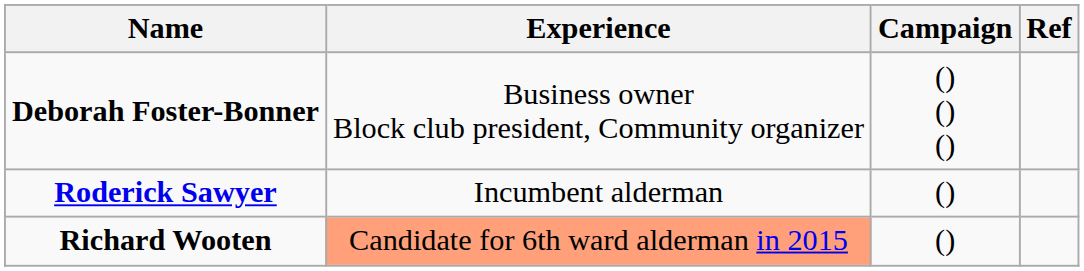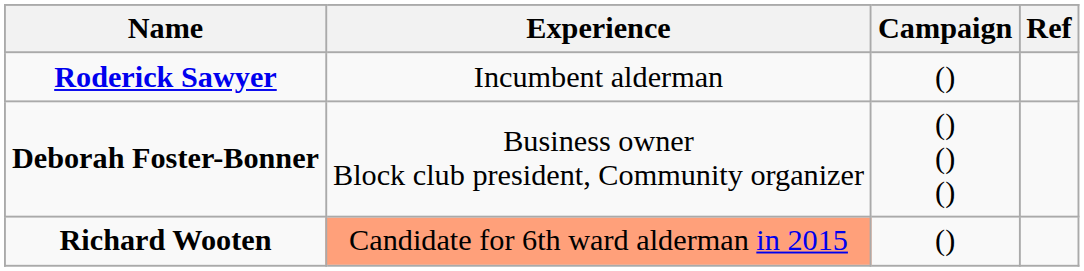 <table class="wikitable" style="text-align:center">
 <tr>
 <th>Name</th>
 <th>Experience</th>
 <th>Campaign</th>
 <th>Ref</th>
 </tr>
 <tr>
+<td><strong><a href='#'>Roderick Sawyer</a></strong></td>
+<td>Incumbent alderman</td>
+<td>()</td>
+<td></td>
+</tr>
+<tr>
 <td><strong>Deborah Foster-Bonner</strong></td>
 <td>Business owner<br>Block club president, Community organizer</td>
 <td>()<br>()<br>()</td>
-<td></td>
-</tr>
-<tr>
-<td><strong><a href='#'>Roderick Sawyer</a></strong></td>
-<td>Incumbent alderman</td>
-<td>()</td>
 <td></td>
 </tr>
 <tr>
 <td><strong>Richard Wooten</strong></td>
 <td style="background: lightsalmon;">Candidate for 6th ward alderman <a href='#'>in 2015</a></td>
 <td>()</td>
 <td></td>
 </tr>
 </table>
